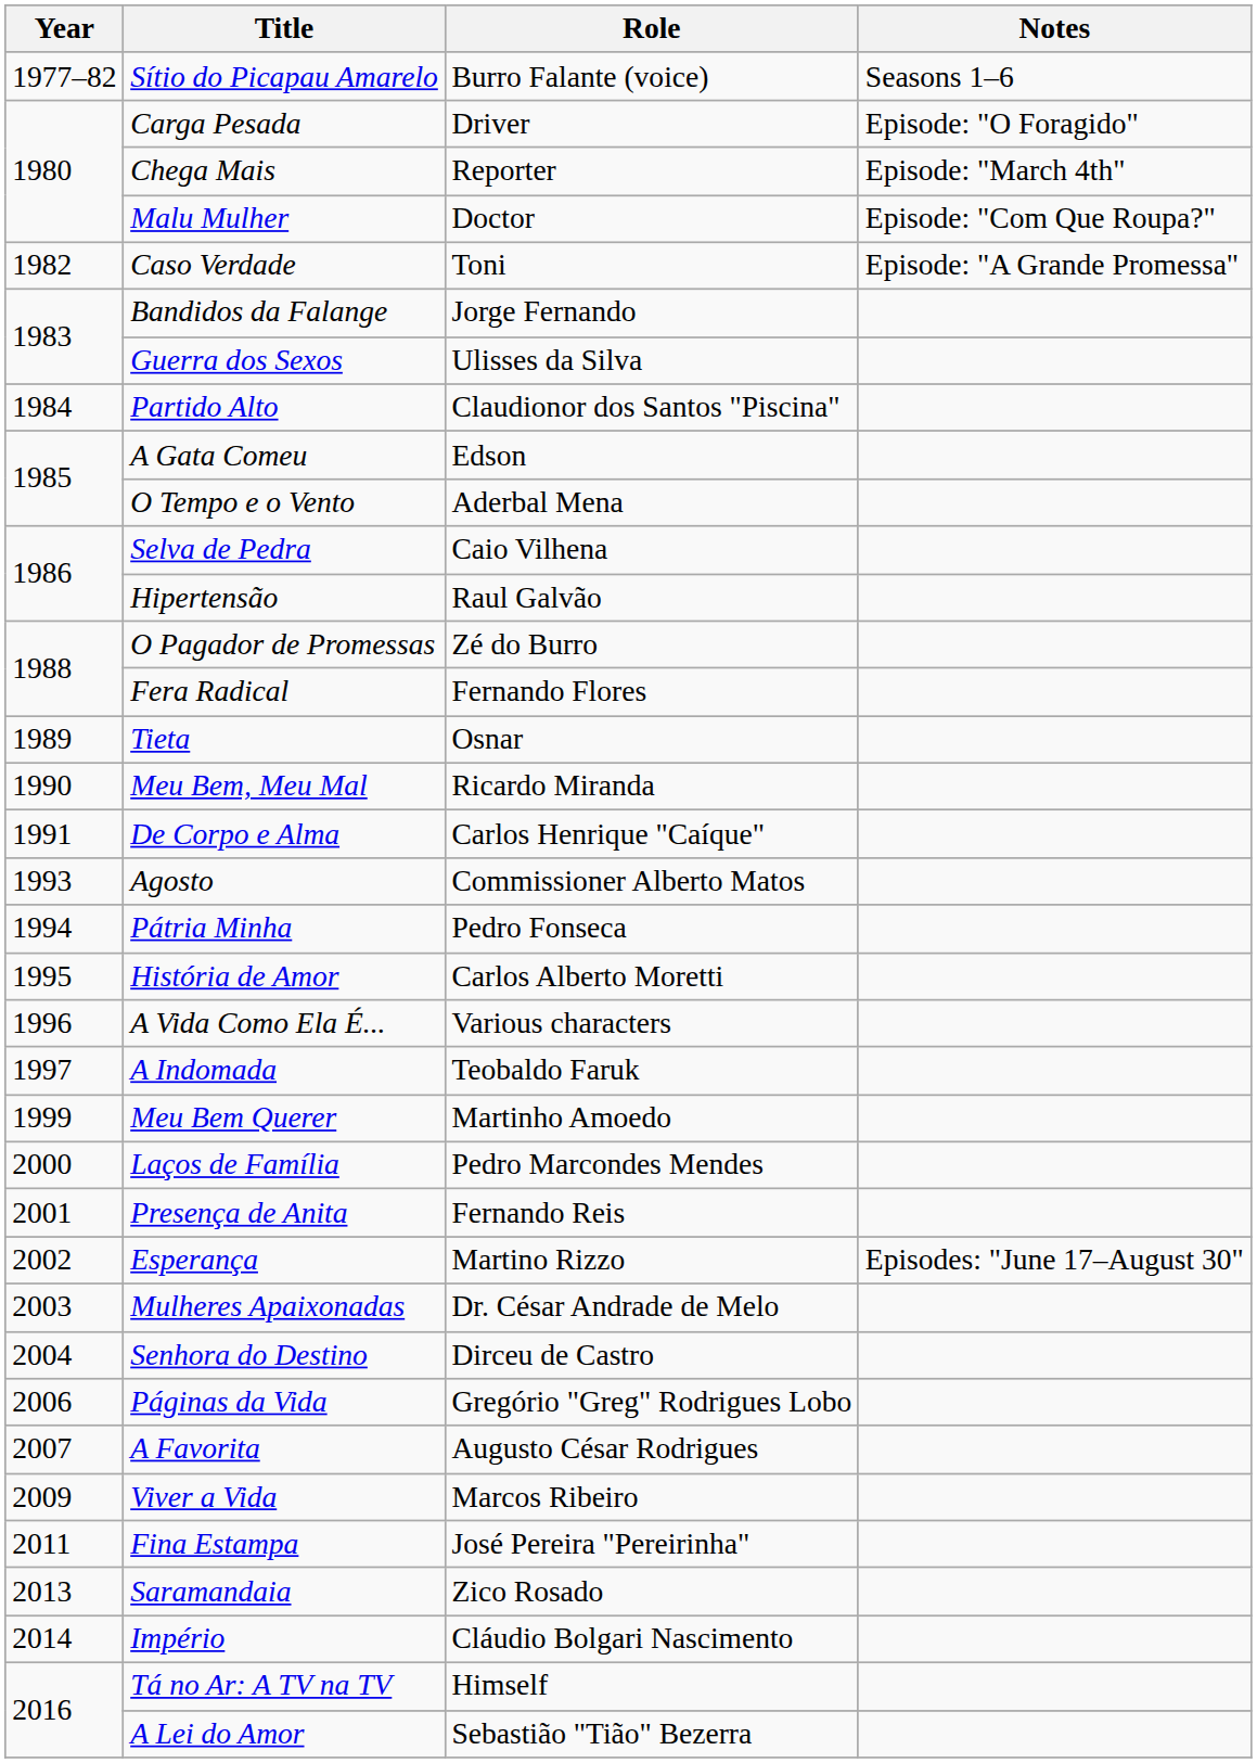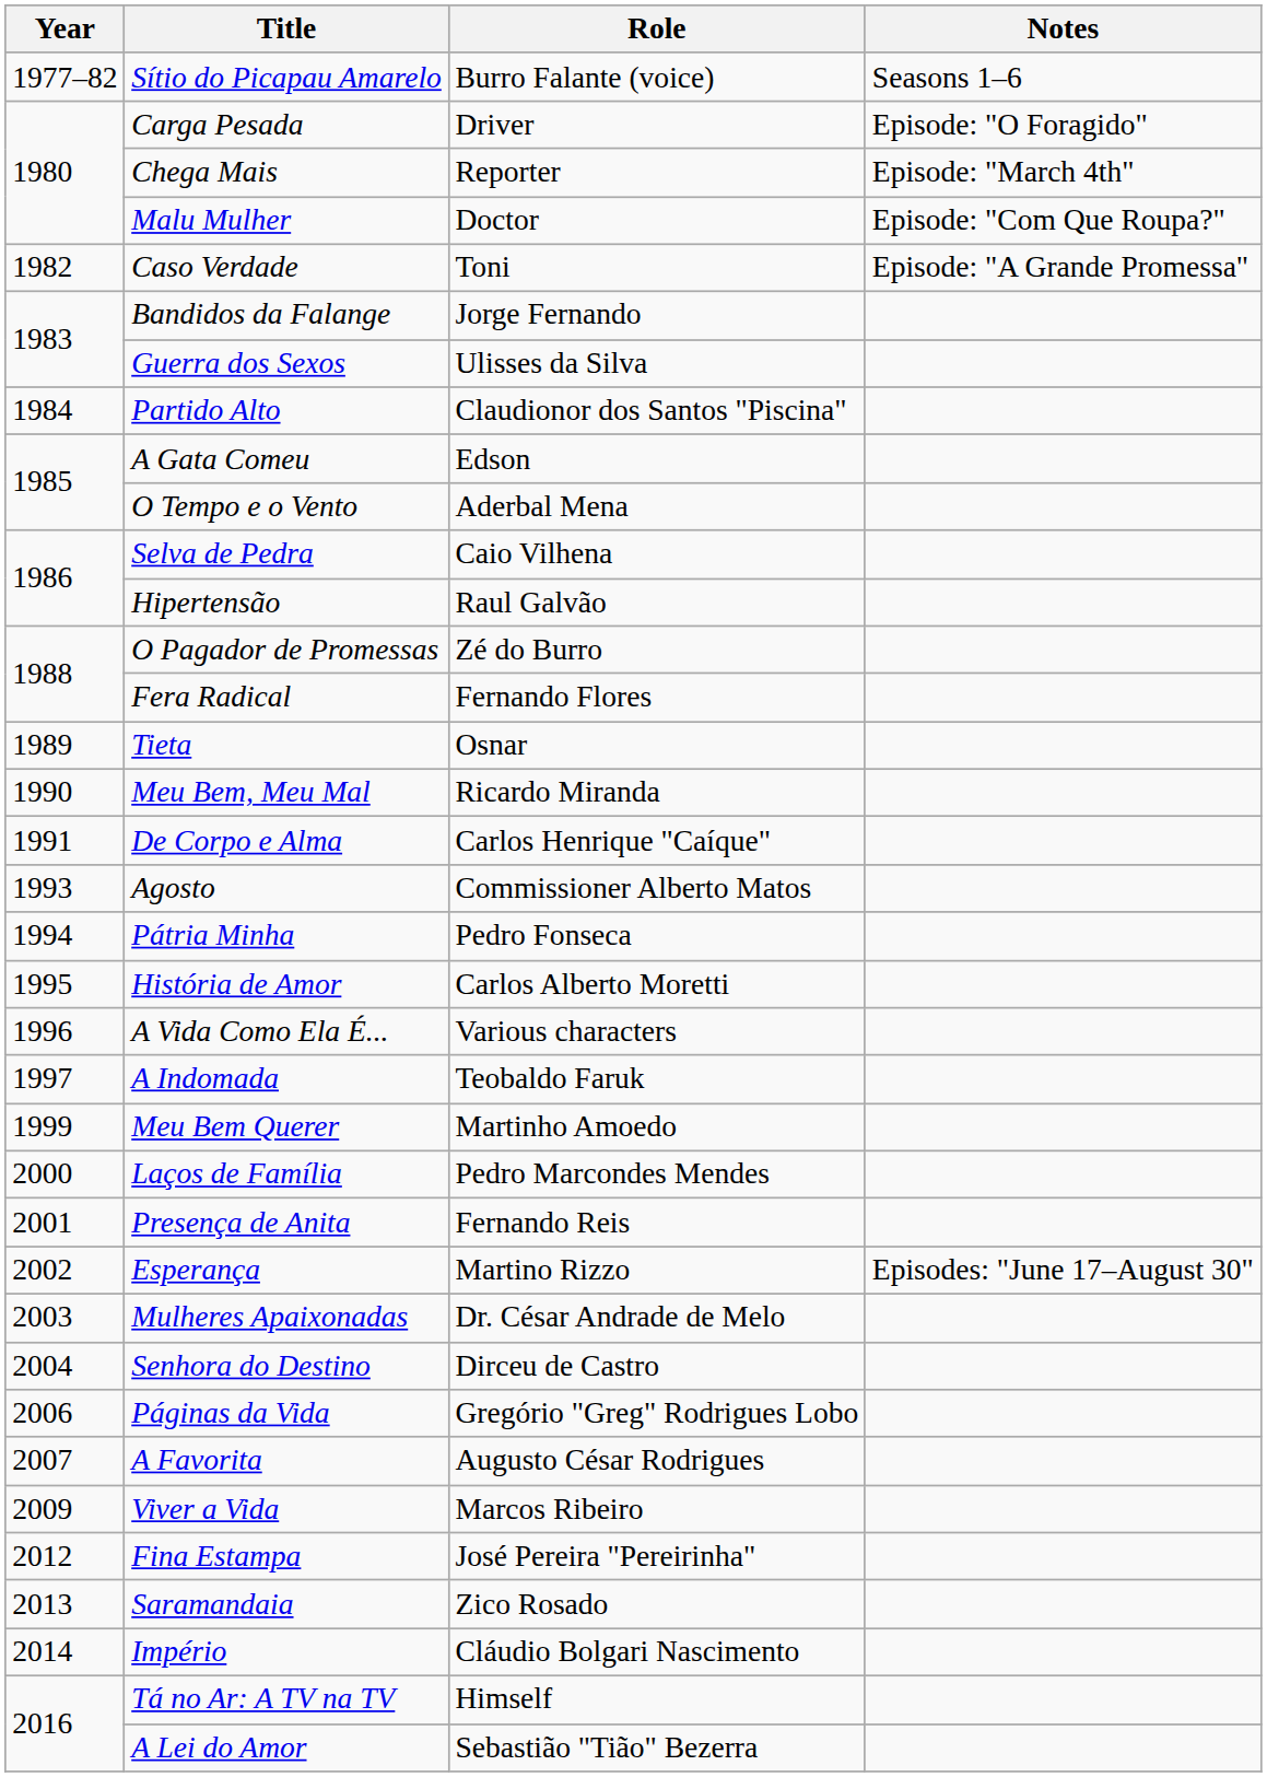 <table class="wikitable">
 <tr>
 <th>Year</th>
 <th>Title</th>
 <th>Role</th>
 <th>Notes</th>
 </tr>
 <tr>
 <td>1977–82</td>
 <td><em><a href='#'>Sítio do Picapau Amarelo</a></em></td>
 <td>Burro Falante (voice)</td>
 <td>Seasons 1–6</td>
 </tr>
 <tr>
 <td rowspan="3">1980</td>
 <td><em>Carga Pesada</em></td>
 <td>Driver</td>
 <td>Episode: "O Foragido"</td>
 </tr>
 <tr>
 <td><em>Chega Mais</em></td>
 <td>Reporter</td>
 <td>Episode: "March 4th"</td>
 </tr>
 <tr>
 <td><em><a href='#'>Malu Mulher</a></em></td>
 <td>Doctor</td>
 <td>Episode: "Com Que Roupa?"</td>
 </tr>
 <tr>
 <td>1982</td>
 <td><em>Caso Verdade</em></td>
 <td>Toni</td>
 <td>Episode: "A Grande Promessa"</td>
 </tr>
 <tr>
 <td rowspan="2">1983</td>
 <td><em>Bandidos da Falange</em></td>
 <td>Jorge Fernando</td>
 <td></td>
 </tr>
 <tr>
 <td><em><a href='#'>Guerra dos Sexos</a></em></td>
 <td>Ulisses da Silva</td>
 <td></td>
 </tr>
 <tr>
 <td>1984</td>
 <td><em><a href='#'>Partido Alto</a></em></td>
 <td>Claudionor dos Santos "Piscina"</td>
 <td></td>
 </tr>
 <tr>
 <td rowspan="2">1985</td>
 <td><em>A Gata Comeu</em></td>
 <td>Edson</td>
 <td></td>
 </tr>
 <tr>
 <td><em>O Tempo e o Vento</em></td>
 <td>Aderbal Mena</td>
 </tr>
 <tr>
 <td rowspan="2">1986</td>
 <td><em><a href='#'>Selva de Pedra</a></em></td>
 <td>Caio Vilhena</td>
 <td></td>
 </tr>
 <tr>
 <td><em>Hipertensão</em></td>
 <td>Raul Galvão</td>
 <td></td>
 </tr>
 <tr>
 <td rowspan="2">1988</td>
 <td><em>O Pagador de Promessas</em></td>
 <td>Zé do Burro</td>
 <td></td>
 </tr>
 <tr>
 <td><em>Fera Radical</em></td>
 <td>Fernando Flores</td>
 <td></td>
 </tr>
 <tr>
 <td>1989</td>
 <td><em><a href='#'>Tieta</a></em></td>
 <td>Osnar</td>
 <td></td>
 </tr>
 <tr>
 <td>1990</td>
 <td><em><a href='#'>Meu Bem, Meu Mal</a></em></td>
 <td>Ricardo Miranda</td>
 <td></td>
 </tr>
 <tr>
 <td>1991</td>
 <td><em><a href='#'>De Corpo e Alma</a></em></td>
 <td>Carlos Henrique "Caíque"</td>
 <td></td>
 </tr>
 <tr>
 <td>1993</td>
 <td><em>Agosto</em></td>
 <td>Commissioner Alberto Matos</td>
 <td></td>
 </tr>
 <tr>
 <td>1994</td>
 <td><em><a href='#'>Pátria Minha</a></em></td>
 <td>Pedro Fonseca</td>
 <td></td>
 </tr>
 <tr>
 <td>1995</td>
 <td><em><a href='#'>História de Amor</a></em></td>
 <td>Carlos Alberto Moretti</td>
 <td></td>
 </tr>
 <tr>
 <td>1996</td>
 <td><em>A Vida Como Ela É...</em></td>
 <td>Various characters</td>
 <td></td>
 </tr>
 <tr>
 <td>1997</td>
 <td><em><a href='#'>A Indomada</a></em></td>
 <td>Teobaldo Faruk</td>
 <td></td>
 </tr>
 <tr>
 <td>1999</td>
 <td><em><a href='#'>Meu Bem Querer</a></em></td>
 <td>Martinho Amoedo</td>
 <td></td>
 </tr>
 <tr>
 <td>2000</td>
 <td><em><a href='#'>Laços de Família</a></em></td>
 <td>Pedro Marcondes Mendes</td>
 <td></td>
 </tr>
 <tr>
 <td>2001</td>
 <td><em><a href='#'>Presença de Anita</a></em></td>
 <td>Fernando Reis</td>
 <td></td>
 </tr>
 <tr>
 <td>2002</td>
 <td><em><a href='#'>Esperança</a></em></td>
 <td>Martino Rizzo</td>
 <td>Episodes: "June 17–August 30"</td>
 </tr>
 <tr>
 <td>2003</td>
 <td><em><a href='#'>Mulheres Apaixonadas</a></em></td>
 <td>Dr. César Andrade de Melo</td>
 <td></td>
 </tr>
 <tr>
 <td>2004</td>
 <td><em><a href='#'>Senhora do Destino</a></em></td>
 <td>Dirceu de Castro</td>
 <td></td>
 </tr>
 <tr>
 <td>2006</td>
 <td><em><a href='#'>Páginas da Vida</a></em></td>
 <td>Gregório "Greg" Rodrigues Lobo</td>
 <td></td>
 </tr>
 <tr>
 <td>2007</td>
 <td><em><a href='#'>A Favorita</a></em></td>
 <td>Augusto César Rodrigues</td>
 <td></td>
 </tr>
 <tr>
 <td>2009</td>
 <td><em><a href='#'>Viver a Vida</a></em></td>
 <td>Marcos Ribeiro</td>
 <td></td>
 </tr>
 <tr>
-<td>2011</td>
+<td>2012</td>
 <td><em><a href='#'>Fina Estampa</a></em></td>
 <td>José Pereira "Pereirinha"</td>
 <td></td>
 </tr>
 <tr>
 <td>2013</td>
 <td><em><a href='#'>Saramandaia</a></em></td>
 <td>Zico Rosado</td>
 <td></td>
 </tr>
 <tr>
 <td>2014</td>
 <td><em><a href='#'>Império</a></em></td>
 <td>Cláudio Bolgari Nascimento</td>
 <td></td>
 </tr>
 <tr>
 <td rowspan="2">2016</td>
 <td><em><a href='#'>Tá no Ar: A TV na TV</a></em></td>
 <td>Himself</td>
 <td></td>
 </tr>
 <tr>
 <td><em><a href='#'>A Lei do Amor</a></em></td>
 <td>Sebastião "Tião" Bezerra</td>
 <td></td>
 </tr>
 </table>
